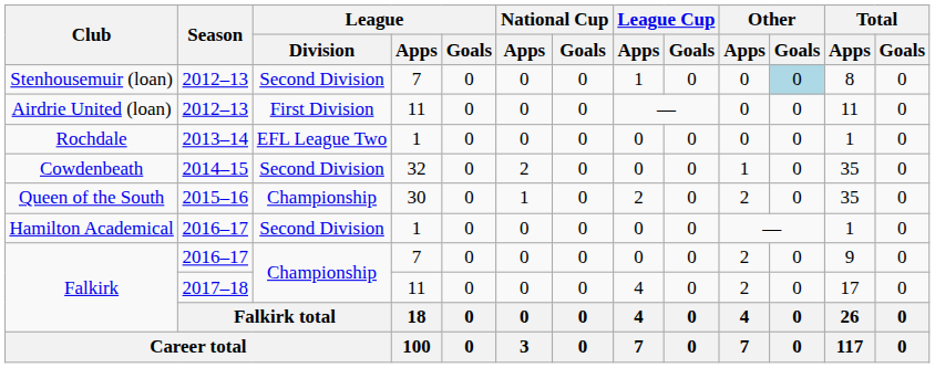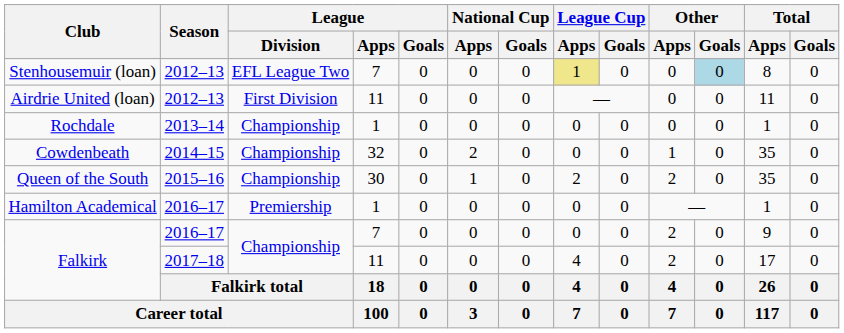 <table class="wikitable" style="text-align:center">
 <tr>
 <th rowspan="2">Club</th>
 <th rowspan="2">Season</th>
 <th colspan="3">League</th>
 <th colspan="2">National Cup</th>
 <th colspan="2"><a href='#'>League Cup</a></th>
 <th colspan="2">Other</th>
 <th colspan="2">Total</th>
 </tr>
 <tr>
 <th>Division</th>
 <th>Apps</th>
 <th>Goals</th>
 <th>Apps</th>
 <th>Goals</th>
 <th>Apps</th>
 <th>Goals</th>
 <th>Apps</th>
 <th>Goals</th>
 <th>Apps</th>
 <th>Goals</th>
 </tr>
 <tr>
 <td><a href='#'>Stenhousemuir</a> (loan)</td>
 <td><a href='#'>2012–13</a></td>
-<td><a href='#'>Second Division</a></td>
+<td><a href='#'>EFL League Two</a></td>
 <td>7</td>
 <td>0</td>
 <td>0</td>
 <td>0</td>
-<td>1</td>
+<td style="background: khaki;">1</td>
 <td>0</td>
 <td>0</td>
 <td style="background: lightblue;">0</td>
 <td>8</td>
 <td>0</td>
 </tr>
 <tr>
 <td><a href='#'>Airdrie United</a> (loan)</td>
 <td><a href='#'>2012–13</a></td>
 <td><a href='#'>First Division</a></td>
 <td>11</td>
 <td>0</td>
 <td>0</td>
 <td>0</td>
 <td colspan="2">—</td>
 <td>0</td>
 <td>0</td>
 <td>11</td>
 <td>0</td>
 </tr>
 <tr>
 <td><a href='#'>Rochdale</a></td>
 <td><a href='#'>2013–14</a></td>
-<td><a href='#'>EFL League Two</a></td>
+<td><a href='#'>Championship</a></td>
 <td>1</td>
 <td>0</td>
 <td>0</td>
 <td>0</td>
 <td>0</td>
 <td>0</td>
 <td>0</td>
 <td>0</td>
 <td>1</td>
 <td>0</td>
 </tr>
 <tr>
 <td><a href='#'>Cowdenbeath</a></td>
 <td><a href='#'>2014–15</a></td>
-<td><a href='#'>Second Division</a></td>
+<td><a href='#'>Championship</a></td>
 <td>32</td>
 <td>0</td>
 <td>2</td>
 <td>0</td>
 <td>0</td>
 <td>0</td>
 <td>1</td>
 <td>0</td>
 <td>35</td>
 <td>0</td>
 </tr>
 <tr>
 <td><a href='#'>Queen of the South</a></td>
 <td><a href='#'>2015–16</a></td>
 <td><a href='#'>Championship</a></td>
 <td>30</td>
 <td>0</td>
 <td>1</td>
 <td>0</td>
 <td>2</td>
 <td>0</td>
 <td>2</td>
 <td>0</td>
 <td>35</td>
 <td>0</td>
 </tr>
 <tr>
 <td><a href='#'>Hamilton Academical</a></td>
 <td><a href='#'>2016–17</a></td>
-<td><a href='#'>Second Division</a></td>
+<td><a href='#'>Premiership</a></td>
 <td>1</td>
 <td>0</td>
 <td>0</td>
 <td>0</td>
 <td>0</td>
 <td>0</td>
 <td colspan="2">—</td>
 <td>1</td>
 <td>0</td>
 </tr>
 <tr>
 <td rowspan="3"><a href='#'>Falkirk</a></td>
 <td><a href='#'>2016–17</a></td>
 <td rowspan="2"><a href='#'>Championship</a></td>
 <td>7</td>
 <td>0</td>
 <td>0</td>
 <td>0</td>
 <td>0</td>
 <td>0</td>
 <td>2</td>
 <td>0</td>
 <td>9</td>
 <td>0</td>
 </tr>
 <tr>
 <td><a href='#'>2017–18</a></td>
 <td>11</td>
 <td>0</td>
 <td>0</td>
 <td>0</td>
 <td>4</td>
 <td>0</td>
 <td>2</td>
 <td>0</td>
 <td>17</td>
 <td>0</td>
 </tr>
 <tr>
 <th colspan="2">Falkirk total</th>
 <th>18</th>
 <th>0</th>
 <th>0</th>
 <th>0</th>
 <th>4</th>
 <th>0</th>
 <th>4</th>
 <th>0</th>
 <th>26</th>
 <th>0</th>
 </tr>
 <tr>
 <th colspan="3">Career total</th>
 <th>100</th>
 <th>0</th>
 <th>3</th>
 <th>0</th>
 <th>7</th>
 <th>0</th>
 <th>7</th>
 <th>0</th>
 <th>117</th>
 <th>0</th>
 </tr>
 </table>
